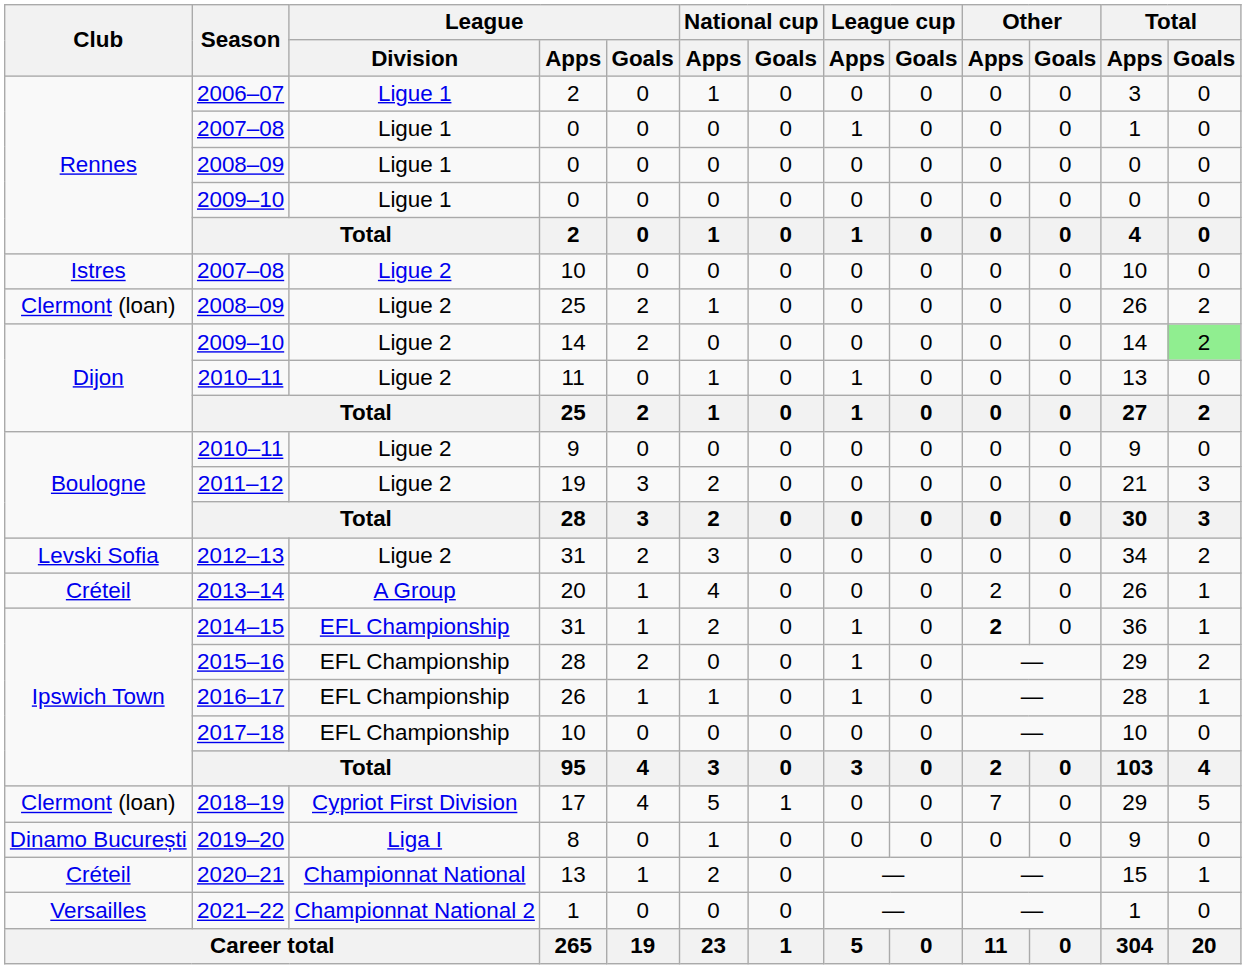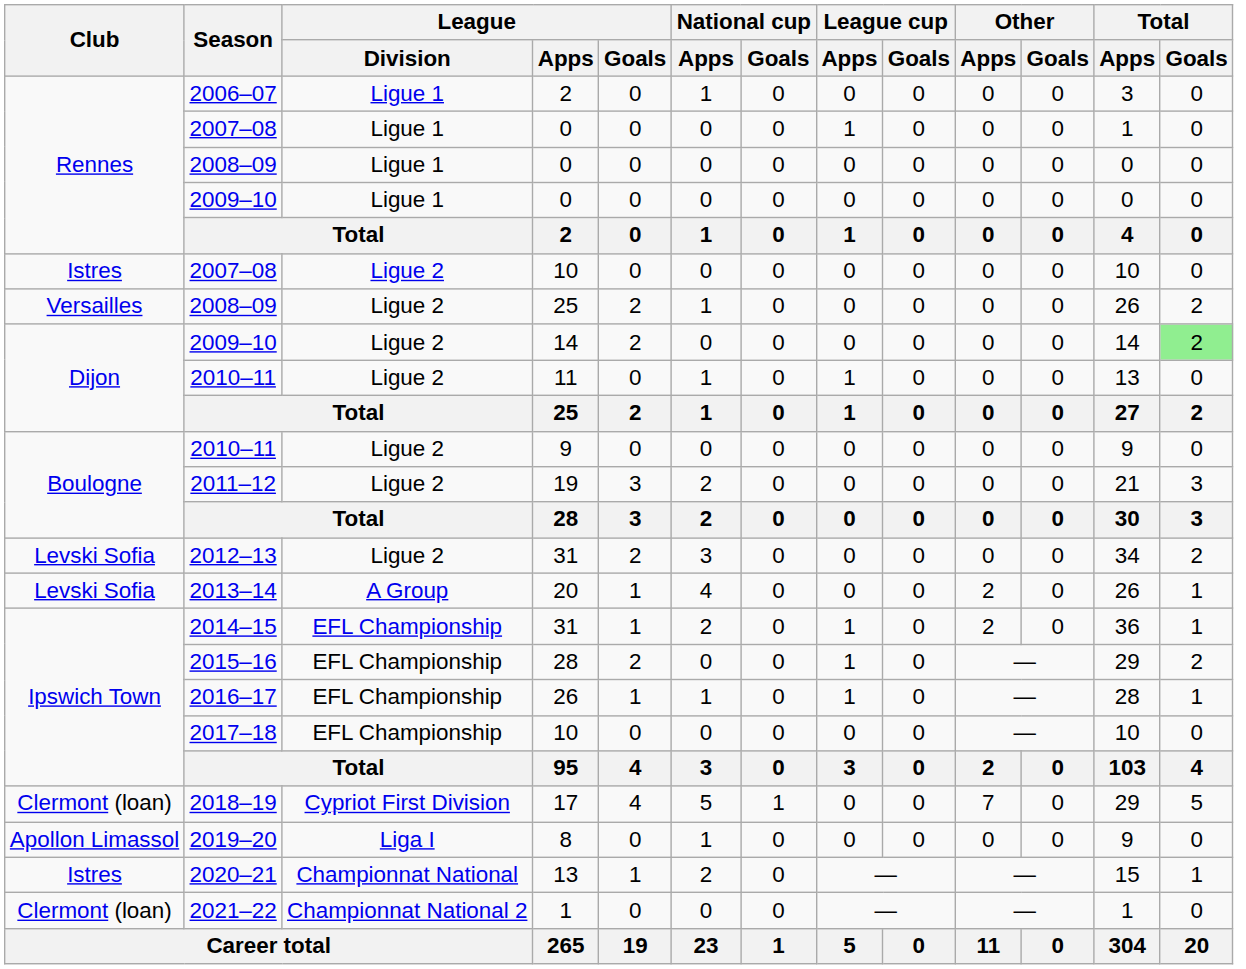 <table class="wikitable" style="text-align:center">
 <tr>
 <th rowspan="2">Club</th>
 <th rowspan="2">Season</th>
 <th colspan="3">League</th>
 <th colspan="2">National cup</th>
 <th colspan="2">League cup</th>
 <th colspan="2">Other</th>
 <th colspan="2">Total</th>
 </tr>
 <tr>
 <th>Division</th>
 <th>Apps</th>
 <th>Goals</th>
 <th>Apps</th>
 <th>Goals</th>
 <th>Apps</th>
 <th>Goals</th>
 <th>Apps</th>
 <th>Goals</th>
 <th>Apps</th>
 <th>Goals</th>
 </tr>
 <tr>
 <td rowspan="5"><a href='#'>Rennes</a></td>
 <td><a href='#'>2006–07</a></td>
 <td><a href='#'>Ligue 1</a></td>
 <td>2</td>
 <td>0</td>
 <td>1</td>
 <td>0</td>
 <td>0</td>
 <td>0</td>
 <td>0</td>
 <td>0</td>
 <td>3</td>
 <td>0</td>
 </tr>
 <tr>
 <td><a href='#'>2007–08</a></td>
 <td>Ligue 1</td>
 <td>0</td>
 <td>0</td>
 <td>0</td>
 <td>0</td>
 <td>1</td>
 <td>0</td>
 <td>0</td>
 <td>0</td>
 <td>1</td>
 <td>0</td>
 </tr>
 <tr>
 <td><a href='#'>2008–09</a></td>
 <td>Ligue 1</td>
 <td>0</td>
 <td>0</td>
 <td>0</td>
 <td>0</td>
 <td>0</td>
 <td>0</td>
 <td>0</td>
 <td>0</td>
 <td>0</td>
 <td>0</td>
 </tr>
 <tr>
 <td><a href='#'>2009–10</a></td>
 <td>Ligue 1</td>
 <td>0</td>
 <td>0</td>
 <td>0</td>
 <td>0</td>
 <td>0</td>
 <td>0</td>
 <td>0</td>
 <td>0</td>
 <td>0</td>
 <td>0</td>
 </tr>
 <tr>
 <th colspan="2">Total</th>
 <th>2</th>
 <th>0</th>
 <th>1</th>
 <th>0</th>
 <th>1</th>
 <th>0</th>
 <th>0</th>
 <th>0</th>
 <th>4</th>
 <th>0</th>
 </tr>
 <tr>
 <td><a href='#'>Istres</a></td>
 <td><a href='#'>2007–08</a></td>
 <td><a href='#'>Ligue 2</a></td>
 <td>10</td>
 <td>0</td>
 <td>0</td>
 <td>0</td>
 <td>0</td>
 <td>0</td>
 <td>0</td>
 <td>0</td>
 <td>10</td>
 <td>0</td>
 </tr>
 <tr>
-<td><a href='#'>Clermont</a> (loan)</td>
+<td><a href='#'>Versailles</a></td>
 <td><a href='#'>2008–09</a></td>
 <td>Ligue 2</td>
 <td>25</td>
 <td>2</td>
 <td>1</td>
 <td>0</td>
 <td>0</td>
 <td>0</td>
 <td>0</td>
 <td>0</td>
 <td>26</td>
 <td>2</td>
 </tr>
 <tr>
 <td rowspan="3"><a href='#'>Dijon</a></td>
 <td><a href='#'>2009–10</a></td>
 <td>Ligue 2</td>
 <td>14</td>
 <td>2</td>
 <td>0</td>
 <td>0</td>
 <td>0</td>
 <td>0</td>
 <td>0</td>
 <td>0</td>
 <td>14</td>
 <td style="background: lightgreen;">2</td>
 </tr>
 <tr>
 <td><a href='#'>2010–11</a></td>
 <td>Ligue 2</td>
 <td>11</td>
 <td>0</td>
 <td>1</td>
 <td>0</td>
 <td>1</td>
 <td>0</td>
 <td>0</td>
 <td>0</td>
 <td>13</td>
 <td>0</td>
 </tr>
 <tr>
 <th colspan="2">Total</th>
 <th>25</th>
 <th>2</th>
 <th>1</th>
 <th>0</th>
 <th>1</th>
 <th>0</th>
 <th>0</th>
 <th>0</th>
 <th>27</th>
 <th>2</th>
 </tr>
 <tr>
 <td rowspan="3"><a href='#'>Boulogne</a></td>
 <td><a href='#'>2010–11</a></td>
 <td>Ligue 2</td>
 <td>9</td>
 <td>0</td>
 <td>0</td>
 <td>0</td>
 <td>0</td>
 <td>0</td>
 <td>0</td>
 <td>0</td>
 <td>9</td>
 <td>0</td>
 </tr>
 <tr>
 <td><a href='#'>2011–12</a></td>
 <td>Ligue 2</td>
 <td>19</td>
 <td>3</td>
 <td>2</td>
 <td>0</td>
 <td>0</td>
 <td>0</td>
 <td>0</td>
 <td>0</td>
 <td>21</td>
 <td>3</td>
 </tr>
 <tr>
 <th colspan="2">Total</th>
 <th>28</th>
 <th>3</th>
 <th>2</th>
 <th>0</th>
 <th>0</th>
 <th>0</th>
 <th>0</th>
 <th>0</th>
 <th>30</th>
 <th>3</th>
 </tr>
 <tr>
 <td><a href='#'>Levski Sofia</a></td>
 <td><a href='#'>2012–13</a></td>
 <td>Ligue 2</td>
 <td>31</td>
 <td>2</td>
 <td>3</td>
 <td>0</td>
 <td>0</td>
 <td>0</td>
 <td>0</td>
 <td>0</td>
 <td>34</td>
 <td>2</td>
 </tr>
 <tr>
-<td><a href='#'>Créteil</a></td>
+<td><a href='#'>Levski Sofia</a></td>
 <td><a href='#'>2013–14</a></td>
 <td><a href='#'>A Group</a></td>
 <td>20</td>
 <td>1</td>
 <td>4</td>
 <td>0</td>
 <td>0</td>
 <td>0</td>
 <td>2</td>
 <td>0</td>
 <td>26</td>
 <td>1</td>
 </tr>
 <tr>
 <td rowspan="5"><a href='#'>Ipswich Town</a></td>
 <td><a href='#'>2014–15</a></td>
 <td><a href='#'>EFL Championship</a></td>
 <td>31</td>
 <td>1</td>
 <td>2</td>
 <td>0</td>
 <td>1</td>
 <td>0</td>
-<td><strong>2</strong></td>
+<td>2</td>
 <td>0</td>
 <td>36</td>
 <td>1</td>
 </tr>
 <tr>
 <td><a href='#'>2015–16</a></td>
 <td>EFL Championship</td>
 <td>28</td>
 <td>2</td>
 <td>0</td>
 <td>0</td>
 <td>1</td>
 <td>0</td>
 <td colspan="2">—</td>
 <td>29</td>
 <td>2</td>
 </tr>
 <tr>
 <td><a href='#'>2016–17</a></td>
 <td>EFL Championship</td>
 <td>26</td>
 <td>1</td>
 <td>1</td>
 <td>0</td>
 <td>1</td>
 <td>0</td>
 <td colspan="2">—</td>
 <td>28</td>
 <td>1</td>
 </tr>
 <tr>
 <td><a href='#'>2017–18</a></td>
 <td>EFL Championship</td>
 <td>10</td>
 <td>0</td>
 <td>0</td>
 <td>0</td>
 <td>0</td>
 <td>0</td>
 <td colspan="2">—</td>
 <td>10</td>
 <td>0</td>
 </tr>
 <tr>
 <th colspan="2">Total</th>
 <th>95</th>
 <th>4</th>
 <th>3</th>
 <th>0</th>
 <th>3</th>
 <th>0</th>
 <th>2</th>
 <th>0</th>
 <th>103</th>
 <th>4</th>
 </tr>
 <tr>
 <td><a href='#'>Clermont</a> (loan)</td>
 <td><a href='#'>2018–19</a></td>
 <td><a href='#'>Cypriot First Division</a></td>
 <td>17</td>
 <td>4</td>
 <td>5</td>
 <td>1</td>
 <td>0</td>
 <td>0</td>
 <td>7</td>
 <td>0</td>
 <td>29</td>
 <td>5</td>
 </tr>
 <tr>
-<td><a href='#'>Dinamo București</a></td>
+<td><a href='#'>Apollon Limassol</a></td>
 <td><a href='#'>2019–20</a></td>
 <td><a href='#'>Liga I</a></td>
 <td>8</td>
 <td>0</td>
 <td>1</td>
 <td>0</td>
 <td>0</td>
 <td>0</td>
 <td>0</td>
 <td>0</td>
 <td>9</td>
 <td>0</td>
 </tr>
 <tr>
-<td><a href='#'>Créteil</a></td>
+<td><a href='#'>Istres</a></td>
 <td><a href='#'>2020–21</a></td>
 <td><a href='#'>Championnat National</a></td>
 <td>13</td>
 <td>1</td>
 <td>2</td>
 <td>0</td>
 <td colspan="2">—</td>
 <td colspan="2">—</td>
 <td>15</td>
 <td>1</td>
 </tr>
 <tr>
-<td><a href='#'>Versailles</a></td>
+<td><a href='#'>Clermont</a> (loan)</td>
 <td><a href='#'>2021–22</a></td>
 <td><a href='#'>Championnat National 2</a></td>
 <td>1</td>
 <td>0</td>
 <td>0</td>
 <td>0</td>
 <td colspan="2">—</td>
 <td colspan="2">—</td>
 <td>1</td>
 <td>0</td>
 </tr>
 <tr>
 <th colspan="3">Career total</th>
 <th>265</th>
 <th>19</th>
 <th>23</th>
 <th>1</th>
 <th>5</th>
 <th>0</th>
 <th>11</th>
 <th>0</th>
 <th>304</th>
 <th>20</th>
 </tr>
 </table>
